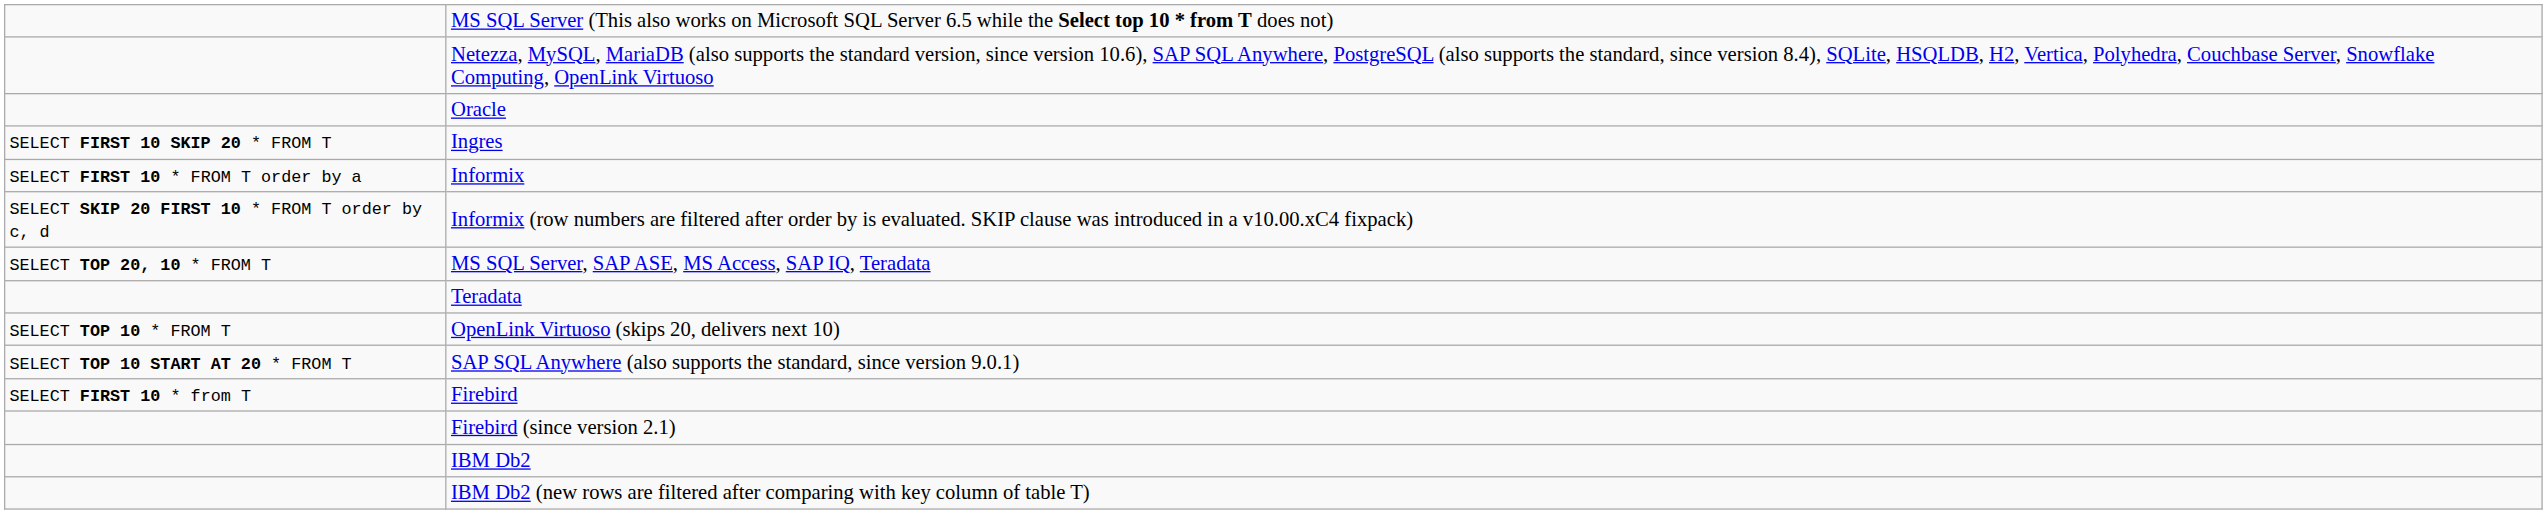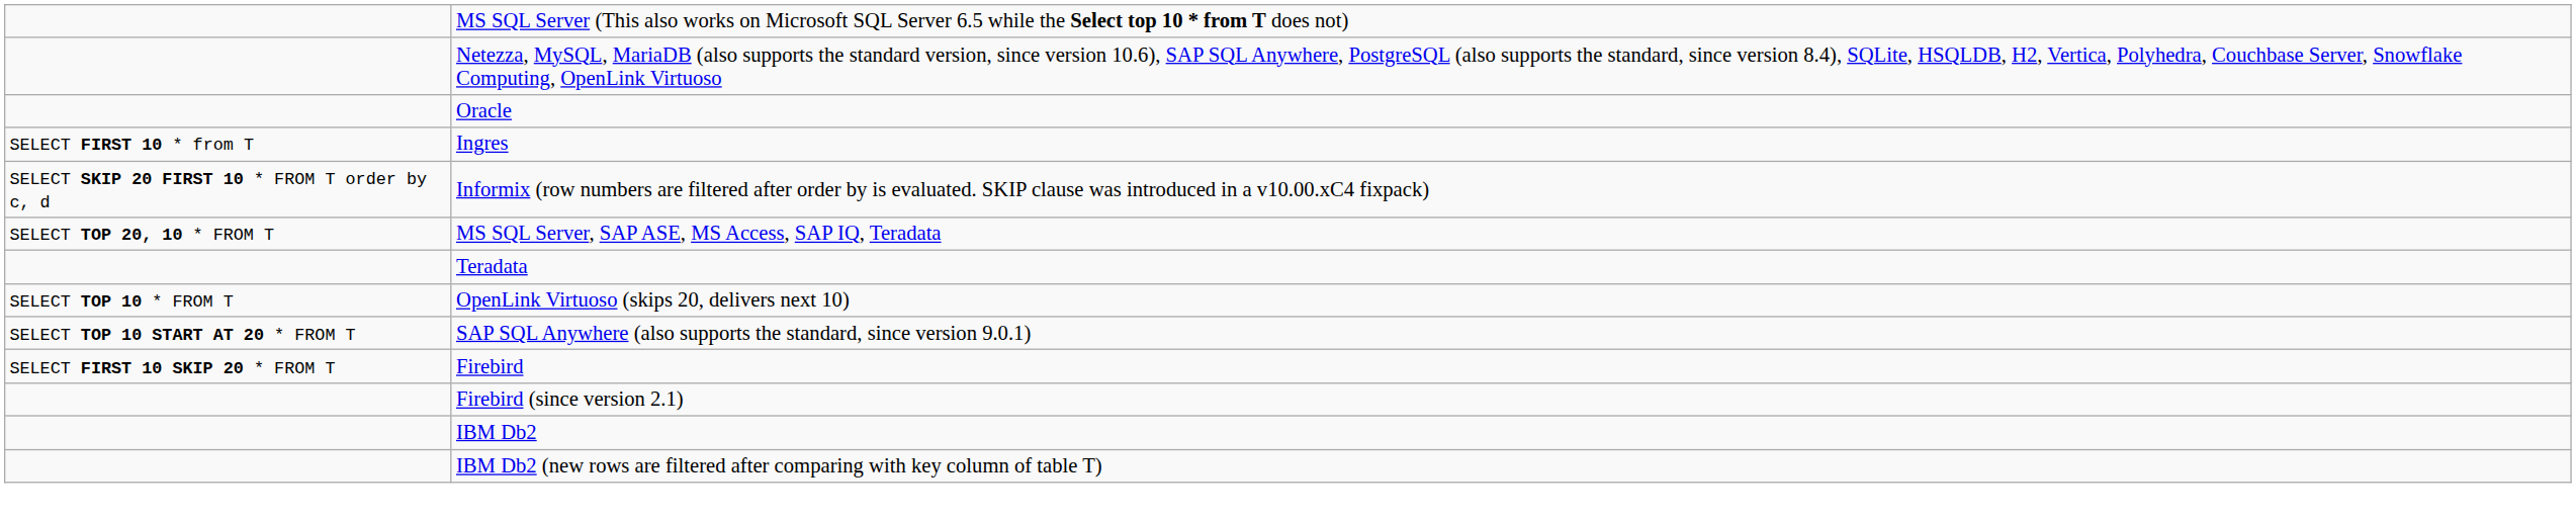 <table class="wikitable">
 <tr>
 <td></td>
 <td><a href='#'>MS SQL Server</a> (This also works on Microsoft SQL Server 6.5 while the <strong>Select top 10 * from T</strong> does not)</td>
 </tr>
 <tr>
 <td></td>
 <td><a href='#'>Netezza</a>, <a href='#'>MySQL</a>, <a href='#'>MariaDB</a> (also supports the standard version, since version 10.6), <a href='#'>SAP SQL Anywhere</a>, <a href='#'>PostgreSQL</a> (also supports the standard, since version 8.4), <a href='#'>SQLite</a>, <a href='#'>HSQLDB</a>, <a href='#'>H2</a>, <a href='#'>Vertica</a>, <a href='#'>Polyhedra</a>, <a href='#'>Couchbase Server</a>, <a href='#'>Snowflake Computing</a>, <a href='#'>OpenLink Virtuoso</a></td>
 </tr>
 <tr>
 <td></td>
 <td><a href='#'>Oracle</a></td>
 </tr>
 <tr>
-<td><code>SELECT <strong>FIRST 10 SKIP 20</strong> * FROM T</code></td>
+<td><code>SELECT <strong>FIRST 10</strong> * from T </code></td>
 <td><a href='#'>Ingres</a></td>
-</tr>
-<tr>
-<td><code>SELECT <strong>FIRST 10</strong> * FROM T order by a </code></td>
-<td><a href='#'>Informix</a></td>
 </tr>
 <tr>
 <td><code>SELECT <strong>SKIP 20 FIRST 10</strong> * FROM T order by c, d </code></td>
 <td><a href='#'>Informix</a> (row numbers are filtered after order by is evaluated.  SKIP clause was introduced in a v10.00.xC4 fixpack)</td>
 </tr>
 <tr>
 <td><code>SELECT <strong>TOP 20, 10</strong> * FROM T</code></td>
 <td><a href='#'>MS SQL Server</a>, <a href='#'>SAP ASE</a>, <a href='#'>MS Access</a>, <a href='#'>SAP IQ</a>, <a href='#'>Teradata</a></td>
 </tr>
 <tr>
 <td></td>
 <td><a href='#'>Teradata</a></td>
 </tr>
 <tr>
 <td><code>SELECT <strong>TOP 10</strong> * FROM T</code></td>
 <td><a href='#'>OpenLink Virtuoso</a> (skips 20, delivers next 10)</td>
 </tr>
 <tr>
 <td><code>SELECT <strong>TOP 10 START AT 20</strong> * FROM T</code></td>
 <td><a href='#'>SAP SQL Anywhere</a> (also supports the standard, since version 9.0.1)</td>
 </tr>
 <tr>
-<td><code>SELECT <strong>FIRST 10</strong> * from T </code></td>
+<td><code>SELECT <strong>FIRST 10 SKIP 20</strong> * FROM T</code></td>
 <td><a href='#'>Firebird</a></td>
 </tr>
 <tr>
 <td></td>
 <td><a href='#'>Firebird</a> (since version 2.1)</td>
 </tr>
 <tr>
 <td></td>
 <td><a href='#'>IBM Db2</a></td>
 </tr>
 <tr>
 <td></td>
 <td><a href='#'>IBM Db2</a> (new rows are filtered after comparing with key column of table T)</td>
 </tr>
 </table>
